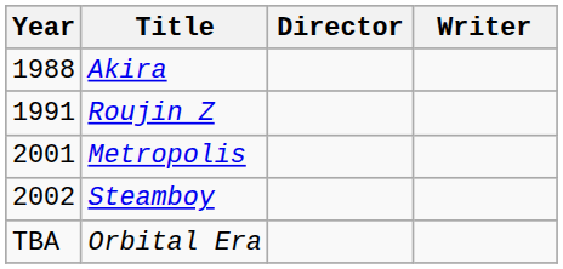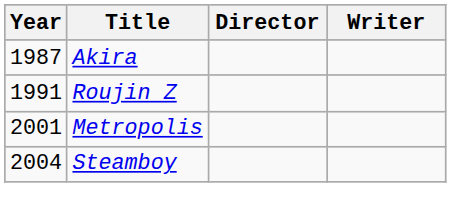 <table class="wikitable">
 <tr>
 <th>Year</th>
 <th>Title</th>
 <th width=65>Director</th>
 <th width=65>Writer</th>
 </tr>
 <tr>
-<td>1988</td>
+<td>1987</td>
 <td><em><a href='#'>Akira</a></em></td>
 <td></td>
 <td></td>
 </tr>
 <tr>
 <td>1991</td>
 <td><em><a href='#'>Roujin Z</a></em></td>
 <td></td>
 <td></td>
 </tr>
 <tr>
 <td>2001</td>
 <td><em><a href='#'>Metropolis</a></em></td>
 <td></td>
 <td></td>
 </tr>
 <tr>
-<td>2002</td>
+<td>2004</td>
 <td><em><a href='#'>Steamboy</a></em></td>
 <td></td>
 <td></td>
 </tr>
-<tr>
-<td>TBA</td>
-<td><em>Orbital Era</em></td>
-<td></td>
-<td></td>
-</tr>
 </table>
